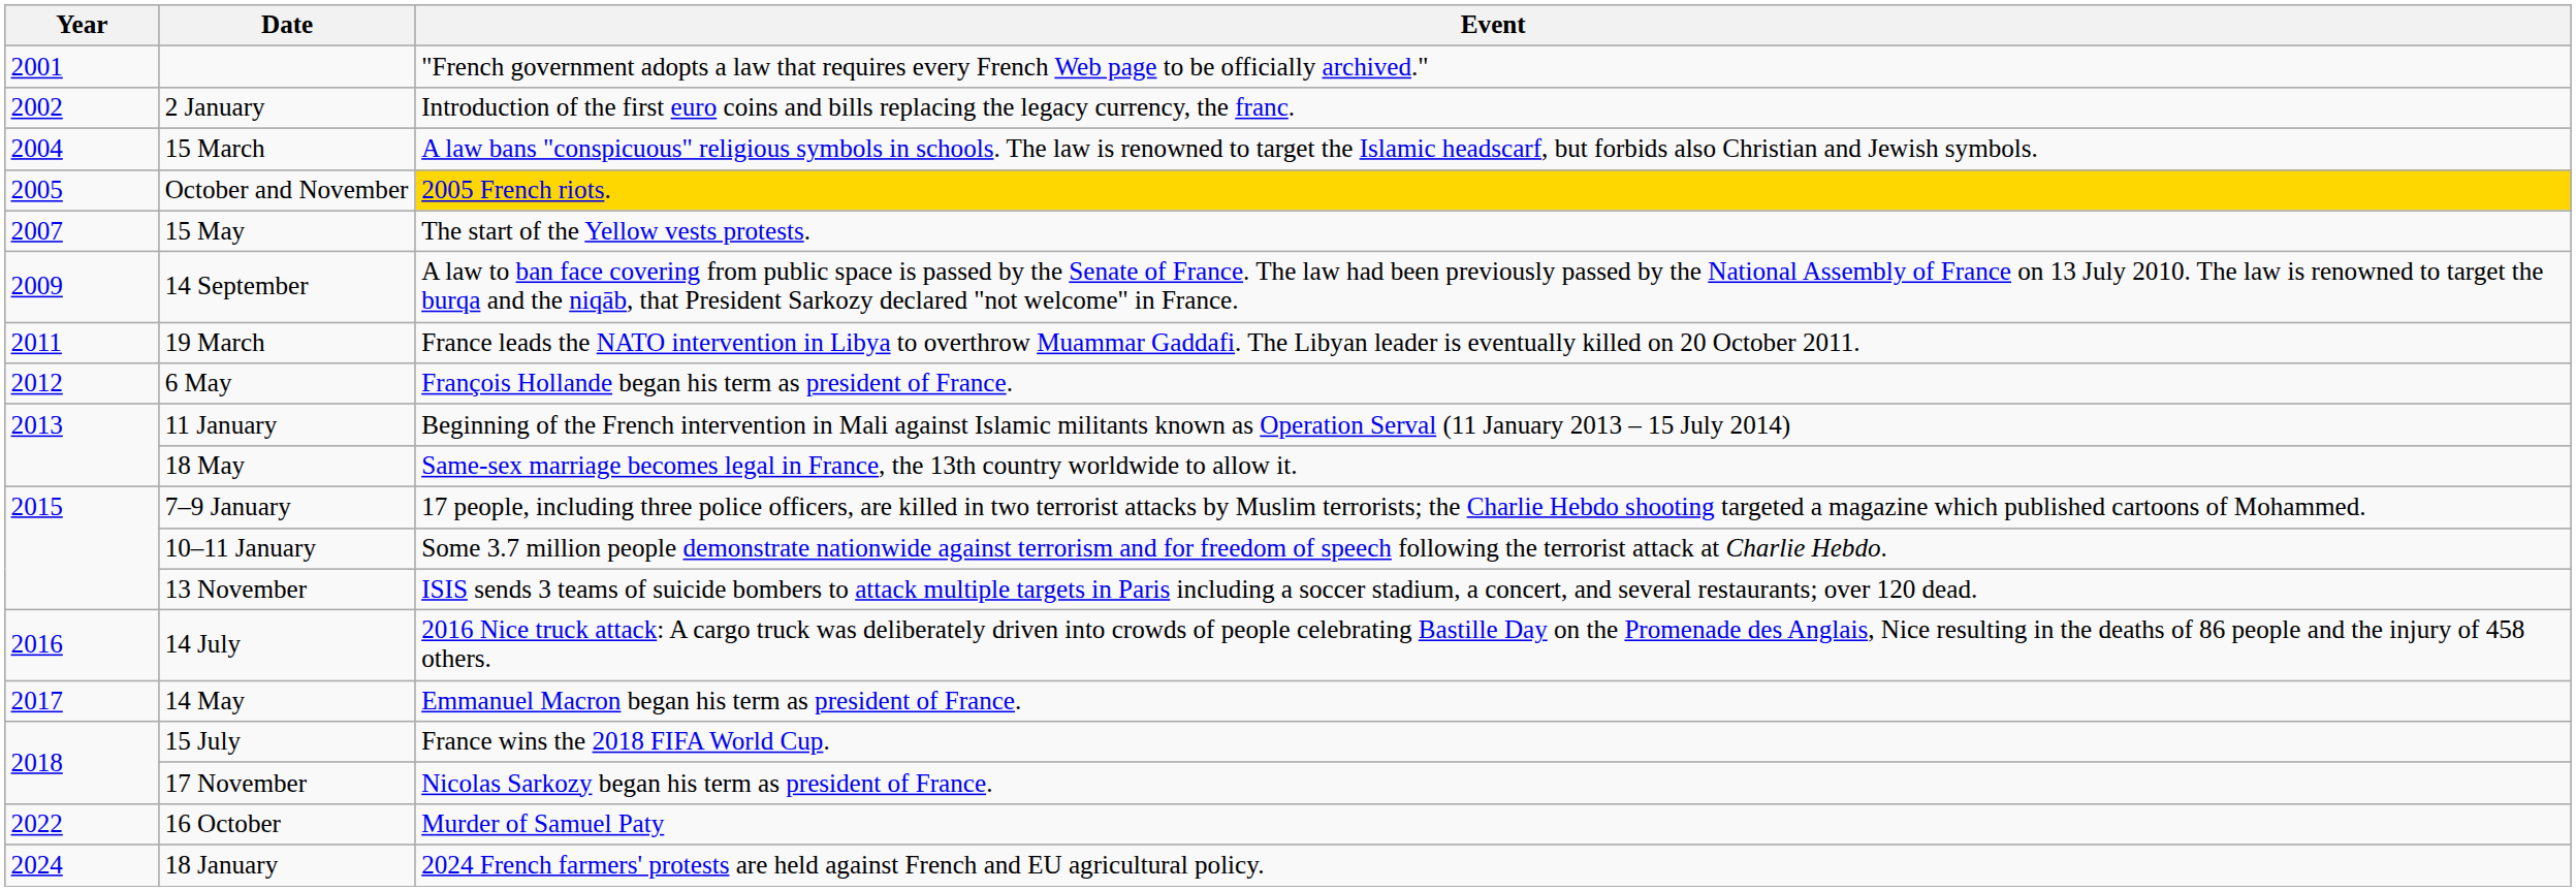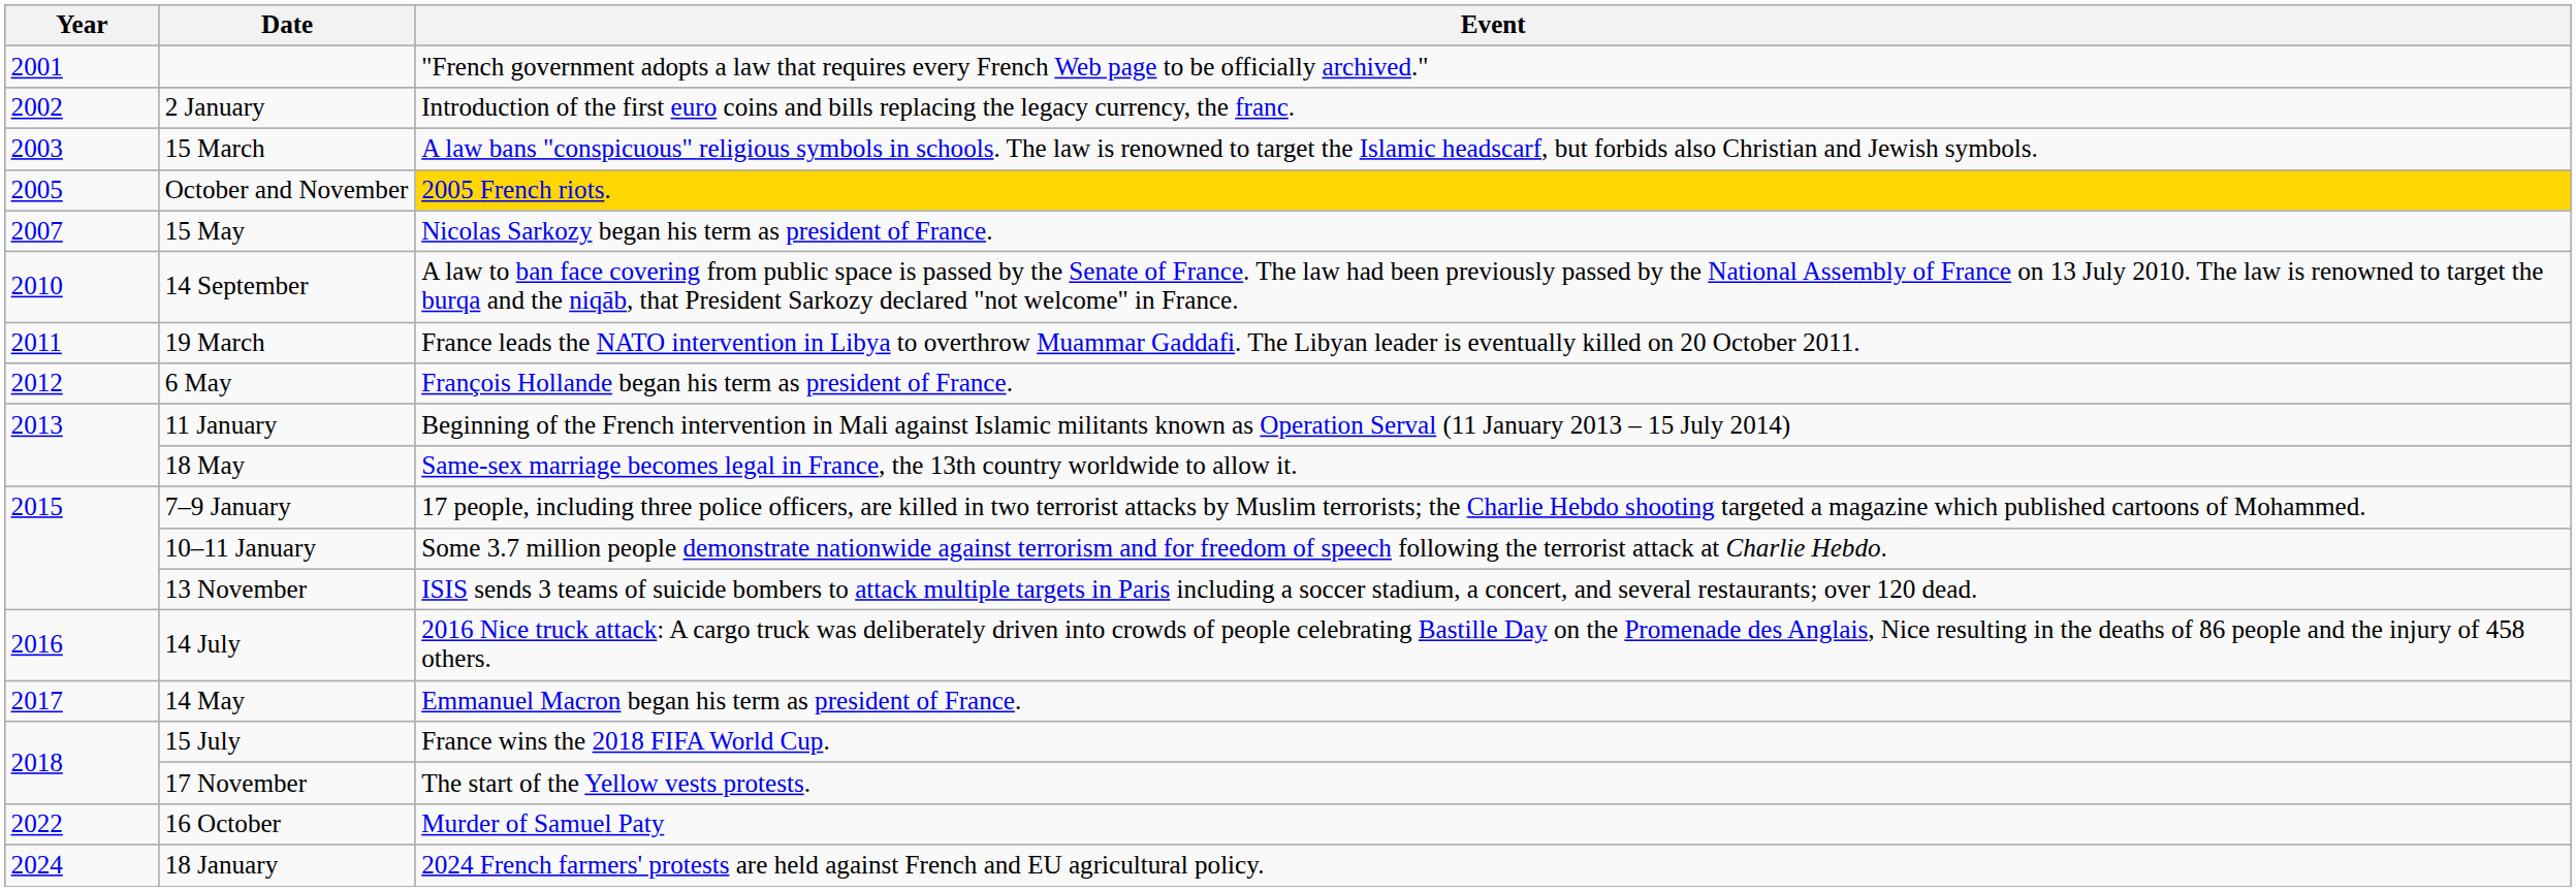 <table class="wikitable" width="100%">
 <tr>
 <th style="width:6%">Year</th>
 <th style="width:10%">Date</th>
 <th>Event</th>
 </tr>
 <tr>
 <td><a href='#'>2001</a></td>
 <td></td>
 <td>"French government adopts a law that requires every French <a href='#'>Web page</a> to be officially <a href='#'>archived</a>."</td>
 </tr>
 <tr>
 <td><a href='#'>2002</a></td>
 <td>2 January</td>
 <td>Introduction of the first <a href='#'>euro</a> coins and bills replacing the legacy currency, the <a href='#'>franc</a>.</td>
 </tr>
 <tr>
-<td><a href='#'>2004</a></td>
+<td><a href='#'>2003</a></td>
 <td>15 March</td>
 <td><a href='#'>A law bans "conspicuous" religious symbols in schools</a>. The law is renowned to target the <a href='#'>Islamic headscarf</a>, but forbids also Christian and Jewish symbols.</td>
 </tr>
 <tr>
 <td><a href='#'>2005</a></td>
 <td>October and November</td>
 <td style="background: gold;"><a href='#'>2005 French riots</a>.</td>
 </tr>
 <tr>
 <td><a href='#'>2007</a></td>
 <td>15 May</td>
-<td>The start of the <a href='#'>Yellow vests protests</a>.</td>
+<td><a href='#'>Nicolas Sarkozy</a> began his term as <a href='#'>president of France</a>.</td>
 </tr>
 <tr>
-<td><a href='#'>2009</a></td>
+<td><a href='#'>2010</a></td>
 <td>14 September</td>
 <td>A law to <a href='#'>ban face covering</a> from public space is passed by the <a href='#'>Senate of France</a>. The law had been previously passed by the <a href='#'>National Assembly of France</a> on 13 July 2010. The law is renowned to target the <a href='#'>burqa</a> and the <a href='#'>niqāb</a>, that President Sarkozy declared "not welcome" in France.</td>
 </tr>
 <tr>
 <td><a href='#'>2011</a></td>
 <td>19 March</td>
 <td>France leads the <a href='#'>NATO intervention in Libya</a> to overthrow <a href='#'>Muammar Gaddafi</a>. The Libyan leader is eventually killed on 20 October 2011.</td>
 </tr>
 <tr>
 <td><a href='#'>2012</a></td>
 <td>6 May</td>
 <td><a href='#'>François Hollande</a> began his term as <a href='#'>president of France</a>.</td>
 </tr>
 <tr>
 <td rowspan="2" valign="top"><a href='#'>2013</a></td>
 <td>11 January</td>
 <td>Beginning of the French intervention in Mali against Islamic militants known as <a href='#'>Operation Serval</a> (11 January 2013 – 15 July 2014)</td>
 </tr>
 <tr>
 <td>18 May</td>
 <td><a href='#'>Same-sex marriage becomes legal in France</a>, the 13th country worldwide to allow it.</td>
 </tr>
 <tr>
 <td rowspan="3" valign="top"><a href='#'>2015</a></td>
 <td>7–9 January</td>
 <td>17 people, including three police officers, are killed in two terrorist attacks by Muslim terrorists; the <a href='#'>Charlie Hebdo shooting</a> targeted a magazine which published cartoons of Mohammed.</td>
 </tr>
 <tr>
 <td>10–11 January</td>
 <td>Some 3.7 million people <a href='#'>demonstrate nationwide against terrorism and for freedom of speech</a> following the terrorist attack at <em>Charlie Hebdo</em>.</td>
 </tr>
 <tr>
 <td>13 November</td>
 <td><a href='#'>ISIS</a> sends 3 teams of suicide bombers to <a href='#'>attack multiple targets in Paris</a> including a soccer stadium, a concert, and several restaurants; over 120 dead.</td>
 </tr>
 <tr>
 <td><a href='#'>2016</a></td>
 <td>14 July</td>
 <td><a href='#'>2016 Nice truck attack</a>: A cargo truck was deliberately driven into crowds of people celebrating <a href='#'>Bastille Day</a> on the <a href='#'>Promenade des Anglais</a>, Nice resulting in the deaths of 86 people and the injury of 458 others.</td>
 </tr>
 <tr>
 <td><a href='#'>2017</a></td>
 <td>14 May</td>
 <td><a href='#'>Emmanuel Macron</a> began his term as <a href='#'>president of France</a>.</td>
 </tr>
 <tr>
 <td rowspan="2"><a href='#'>2018</a></td>
 <td>15 July</td>
 <td>France wins the <a href='#'>2018 FIFA World Cup</a>.</td>
 </tr>
 <tr>
 <td>17 November</td>
-<td><a href='#'>Nicolas Sarkozy</a> began his term as <a href='#'>president of France</a>.</td>
+<td>The start of the <a href='#'>Yellow vests protests</a>.</td>
 </tr>
 <tr>
 <td><a href='#'>2022</a></td>
 <td>16 October</td>
 <td><a href='#'>Murder of Samuel Paty</a></td>
 </tr>
 <tr>
 <td><a href='#'>2024</a></td>
 <td>18 January</td>
 <td><a href='#'>2024 French farmers' protests</a> are held against French and EU agricultural policy.</td>
 </tr>
 </table>
